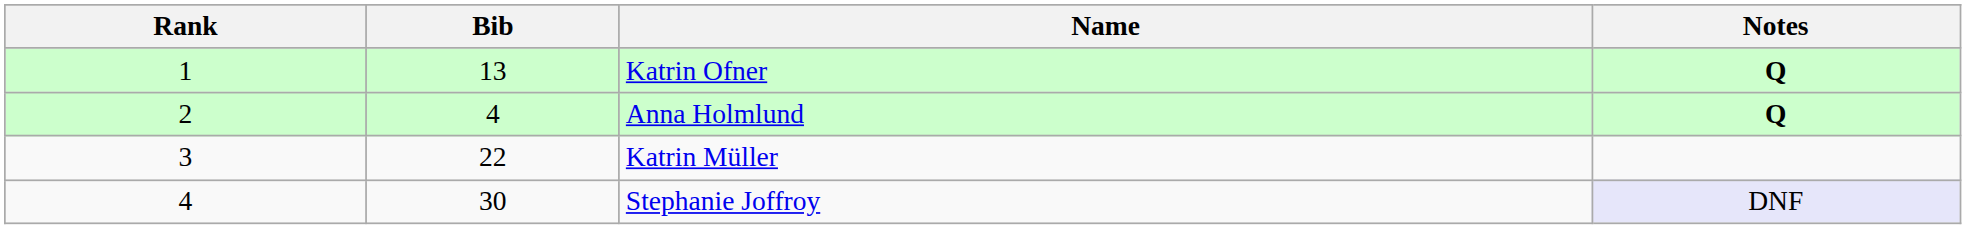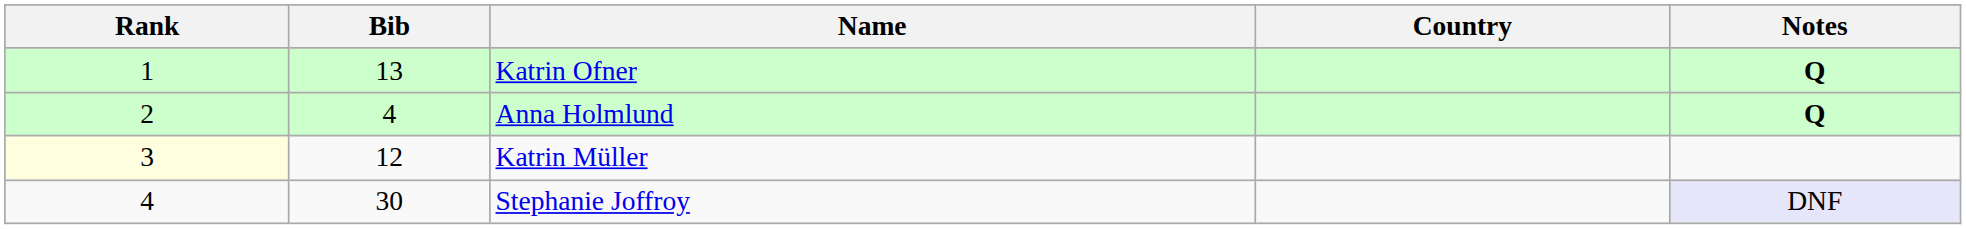 <table class="wikitable" style="text-align:center;" width=90%>
 <tr>
 <th>Rank</th>
 <th>Bib</th>
 <th>Name</th>
+<th>Country</th>
 <th>Notes</th>
 </tr>
 <tr bgcolor="ccffcc">
 <td>1</td>
 <td>13</td>
 <td align=left><a href='#'>Katrin Ofner</a></td>
+<td align=left></td>
 <td><strong>Q</strong></td>
 </tr>
 <tr bgcolor="ccffcc">
 <td>2</td>
 <td>4</td>
 <td align=left><a href='#'>Anna Holmlund</a></td>
+<td align=left></td>
 <td><strong>Q</strong></td>
 </tr>
 <tr>
-<td>3</td>
-<td>22</td>
+<td style="background: lightyellow;">3</td>
+<td>12</td>
 <td align=left><a href='#'>Katrin Müller</a></td>
+<td align=left></td>
 <td></td>
 </tr>
 <tr>
 <td>4</td>
 <td>30</td>
 <td align=left><a href='#'>Stephanie Joffroy</a></td>
+<td align=left></td>
 <td style="background: lavender;">DNF</td>
 </tr>
 </table>
